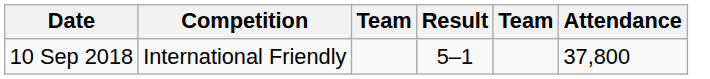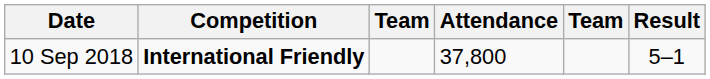 <table class="wikitable">
 <tr>
 <th>Date</th>
 <th>Competition</th>
 <th>Team</th>
+<th>Attendance</th>
+<th>Team</th>
 <th>Result</th>
-<th>Team</th>
-<th>Attendance</th>
 </tr>
 <tr>
 <td>10 Sep 2018</td>
-<td>International Friendly</td>
+<td><strong>International Friendly</strong></td>
+<td></td>
+<td>37,800</td>
 <td></td>
 <td align=center>5–1</td>
-<td></td>
-<td>37,800</td>
 </tr>
 </table>
